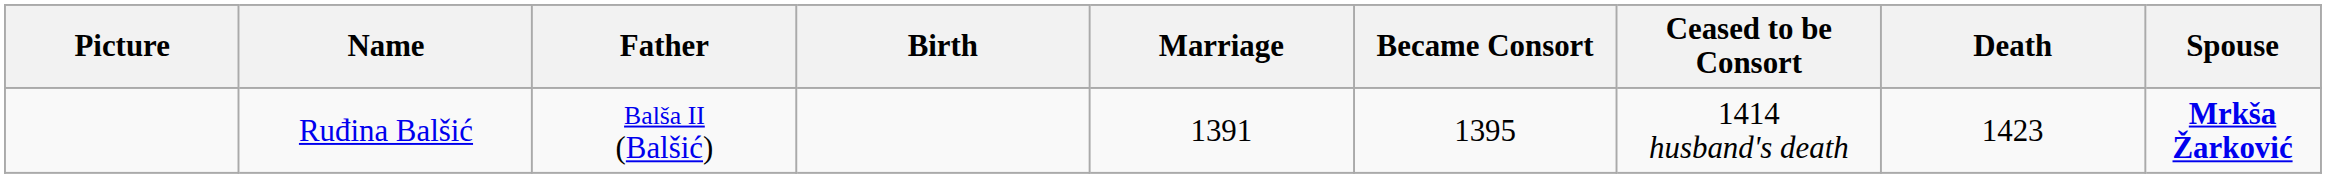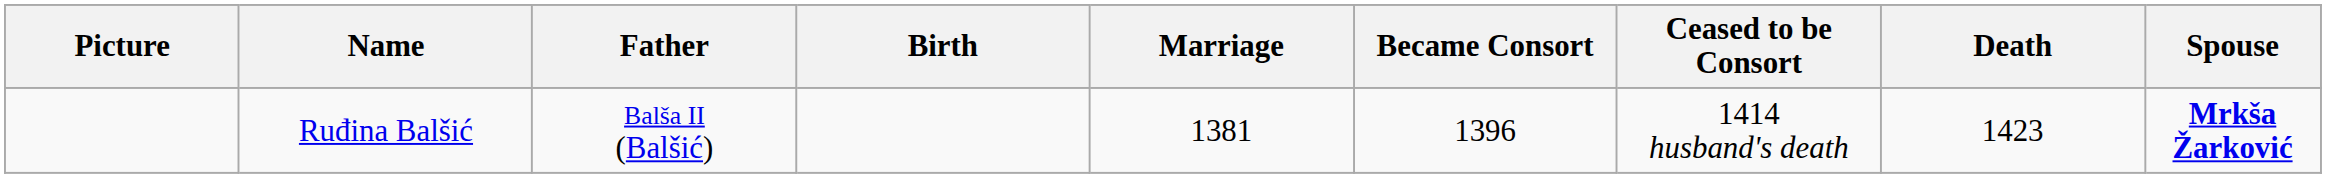 <table style="width:95%;" class="wikitable">
 <tr>
 <th style="width:8%;">Picture</th>
 <th style="width:10%;">Name</th>
 <th style="width:9%;">Father</th>
 <th style="width:10%;">Birth</th>
 <th style="width:9%;">Marriage</th>
 <th style="width:9%;">Became Consort</th>
 <th style="width:9%;">Ceased to be Consort</th>
 <th style="width:9%;">Death</th>
 <th style="width:6%;">Spouse</th>
 </tr>
 <tr>
 <td style="text-align:center;"></td>
 <td style="text-align:center;"><a href='#'>Ruđina Balšić</a></td>
 <td style="text-align:center;"><small><a href='#'>Balša II</a></small><br>(<a href='#'>Balšić</a>)</td>
 <td style="text-align:center;"></td>
-<td style="text-align:center;">1391</td>
-<td style="text-align:center;">1395</td>
+<td style="text-align:center;">1381</td>
+<td style="text-align:center;">1396</td>
 <td style="text-align:center;">1414<br><em>husband's death</em></td>
 <td style="text-align:center;">1423</td>
 <td style="text-align:center;"><strong><a href='#'>Mrkša Žarković</a></strong></td>
 </tr>
 </table>
